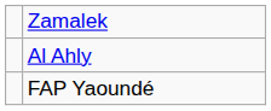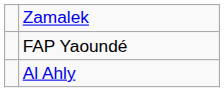 <table class="wikitable" width="200px">
 <tr>
 <td align=center></td>
 <td> <a href='#'>Zamalek</a></td>
 </tr>
 <tr>
 <td align=center></td>
-<td> <a href='#'>Al Ahly</a></td>
+<td> FAP Yaoundé</td>
 </tr>
 <tr>
 <td align=center></td>
-<td> FAP Yaoundé</td>
+<td> <a href='#'>Al Ahly</a></td>
 </tr>
 </table>
